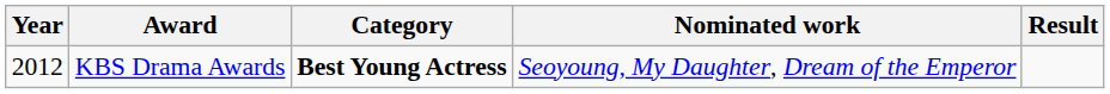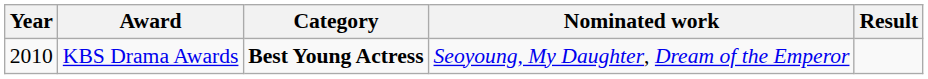 <table class="wikitable">
 <tr>
 <th width=10>Year</th>
 <th>Award</th>
 <th>Category</th>
 <th>Nominated work</th>
 <th>Result</th>
 </tr>
 <tr>
-<td>2012</td>
+<td>2010</td>
 <td><a href='#'>KBS Drama Awards</a></td>
 <td><strong>Best Young Actress</strong></td>
 <td><em><a href='#'>Seoyoung, My Daughter</a></em>, <em><a href='#'>Dream of the Emperor</a></em></td>
 <td></td>
 </tr>
 </table>
